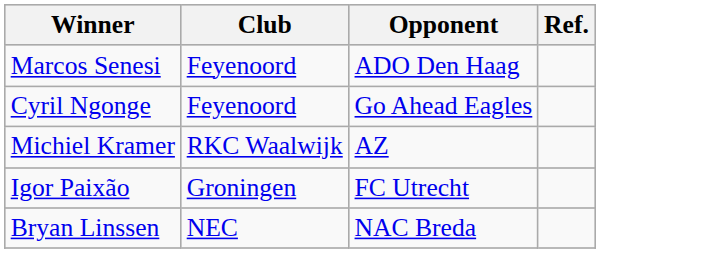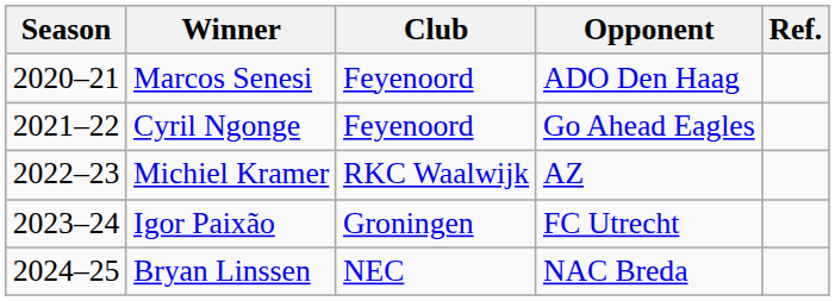 <table class="wikitable">
 <tr>
+<th>Season</th>
 <th>Winner</th>
 <th>Club</th>
 <th>Opponent</th>
 <th>Ref.</th>
 </tr>
 <tr>
+<td>2020–21</td>
 <td> <a href='#'>Marcos Senesi</a></td>
 <td><a href='#'>Feyenoord</a></td>
 <td><a href='#'>ADO Den Haag</a></td>
 <td></td>
 </tr>
 <tr>
+<td>2021–22</td>
 <td> <a href='#'>Cyril Ngonge</a></td>
 <td><a href='#'>Feyenoord</a></td>
 <td><a href='#'>Go Ahead Eagles</a></td>
 <td></td>
 </tr>
 <tr>
+<td>2022–23</td>
 <td> <a href='#'>Michiel Kramer</a></td>
 <td><a href='#'>RKC Waalwijk</a></td>
 <td><a href='#'>AZ</a></td>
 <td></td>
 </tr>
 <tr>
+<td>2023–24</td>
 <td> <a href='#'>Igor Paixão</a></td>
 <td><a href='#'>Groningen</a></td>
 <td><a href='#'>FC Utrecht</a></td>
 <td></td>
 </tr>
 <tr>
+<td>2024–25</td>
 <td> <a href='#'>Bryan Linssen</a></td>
 <td><a href='#'>NEC</a></td>
 <td><a href='#'>NAC Breda</a></td>
 <td></td>
 </tr>
 </table>
